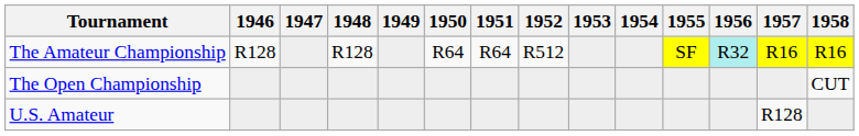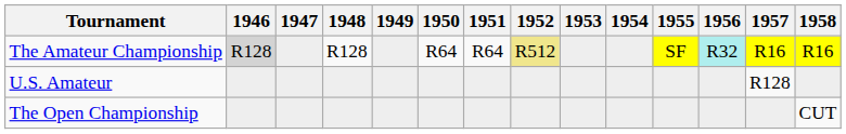 <table class="wikitable" style="font-size:95%;text-align:center;">
 <tr>
 <th>Tournament</th>
 <th>1946</th>
 <th>1947</th>
 <th>1948</th>
 <th>1949</th>
 <th>1950</th>
 <th>1951</th>
 <th>1952</th>
 <th>1953</th>
 <th>1954</th>
 <th>1955</th>
 <th>1956</th>
 <th>1957</th>
 <th>1958</th>
 </tr>
 <tr>
 <td align=left><a href='#'>The Amateur Championship</a></td>
-<td>R128</td>
+<td style="background: lightgrey;">R128</td>
 <td style="background:#eeeeee;"></td>
 <td>R128</td>
 <td style="background:#eeeeee;"></td>
 <td>R64</td>
 <td>R64</td>
-<td>R512</td>
+<td style="background: khaki;">R512</td>
 <td style="background:#eeeeee;"></td>
 <td style="background:#eeeeee;"></td>
 <td style="background:yellow;">SF</td>
 <td style="background: paleturquoise;">R32</td>
 <td style="background:yellow;">R16</td>
 <td style="background:yellow;">R16</td>
+</tr>
+<tr>
+<td align=left><a href='#'>U.S. Amateur</a></td>
+<td style="background:#eeeeee;"></td>
+<td style="background:#eeeeee;"></td>
+<td style="background:#eeeeee;"></td>
+<td style="background:#eeeeee;"></td>
+<td style="background:#eeeeee;"></td>
+<td style="background:#eeeeee;"></td>
+<td style="background:#eeeeee;"></td>
+<td style="background:#eeeeee;"></td>
+<td style="background:#eeeeee;"></td>
+<td style="background:#eeeeee;"></td>
+<td style="background:#eeeeee;"></td>
+<td>R128</td>
+<td style="background:#eeeeee;"></td>
 </tr>
 <tr>
 <td align=left><a href='#'>The Open Championship</a></td>
 <td style="background:#eeeeee;"></td>
 <td style="background:#eeeeee;"></td>
 <td style="background:#eeeeee;"></td>
 <td style="background:#eeeeee;"></td>
 <td style="background:#eeeeee;"></td>
 <td style="background:#eeeeee;"></td>
 <td style="background:#eeeeee;"></td>
 <td style="background:#eeeeee;"></td>
 <td style="background:#eeeeee;"></td>
 <td style="background:#eeeeee;"></td>
 <td style="background:#eeeeee;"></td>
 <td style="background:#eeeeee;"></td>
 <td>CUT</td>
 </tr>
-<tr>
-<td align=left><a href='#'>U.S. Amateur</a></td>
-<td style="background:#eeeeee;"></td>
-<td style="background:#eeeeee;"></td>
-<td style="background:#eeeeee;"></td>
-<td style="background:#eeeeee;"></td>
-<td style="background:#eeeeee;"></td>
-<td style="background:#eeeeee;"></td>
-<td style="background:#eeeeee;"></td>
-<td style="background:#eeeeee;"></td>
-<td style="background:#eeeeee;"></td>
-<td style="background:#eeeeee;"></td>
-<td style="background:#eeeeee;"></td>
-<td>R128</td>
-<td style="background:#eeeeee;"></td>
-</tr>
 </table>
